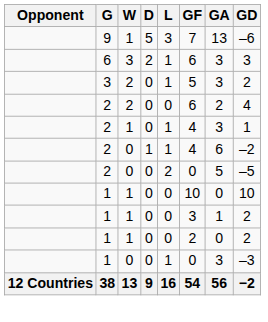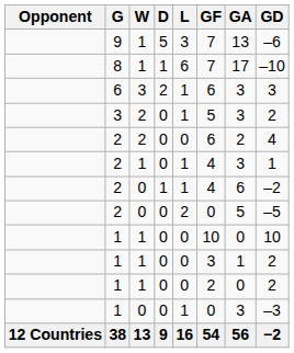 <table class="wikitable sortable" style="text-align:center">
 <tr>
 <th>Opponent</th>
 <th>G</th>
 <th>W</th>
 <th>D</th>
 <th>L</th>
 <th>GF</th>
 <th>GA</th>
 <th>GD</th>
 </tr>
 <tr>
 <td style="text-align:left;"></td>
 <td>9</td>
 <td>1</td>
 <td>5</td>
 <td>3</td>
 <td>7</td>
 <td>13</td>
 <td>–6</td>
+</tr>
+<tr>
+<td style="text-align:left;"></td>
+<td>8</td>
+<td>1</td>
+<td>1</td>
+<td>6</td>
+<td>7</td>
+<td>17</td>
+<td>–10</td>
 </tr>
 <tr>
 <td style="text-align:left;"></td>
 <td>6</td>
 <td>3</td>
 <td>2</td>
 <td>1</td>
 <td>6</td>
 <td>3</td>
 <td>3</td>
 </tr>
 <tr>
 <td style="text-align:left;"></td>
 <td>3</td>
 <td>2</td>
 <td>0</td>
 <td>1</td>
 <td>5</td>
 <td>3</td>
 <td>2</td>
 </tr>
 <tr>
 <td style="text-align:left;"></td>
 <td>2</td>
 <td>2</td>
 <td>0</td>
 <td>0</td>
 <td>6</td>
 <td>2</td>
 <td>4</td>
 </tr>
 <tr>
 <td style="text-align:left;"></td>
 <td>2</td>
 <td>1</td>
 <td>0</td>
 <td>1</td>
 <td>4</td>
 <td>3</td>
 <td>1</td>
 </tr>
 <tr>
 <td style="text-align:left;"></td>
 <td>2</td>
 <td>0</td>
 <td>1</td>
 <td>1</td>
 <td>4</td>
 <td>6</td>
 <td>–2</td>
 </tr>
 <tr>
 <td style="text-align:left;"></td>
 <td>2</td>
 <td>0</td>
 <td>0</td>
 <td>2</td>
 <td>0</td>
 <td>5</td>
 <td>–5</td>
 </tr>
 <tr>
 <td style="text-align:left;"></td>
 <td>1</td>
 <td>1</td>
 <td>0</td>
 <td>0</td>
 <td>10</td>
 <td>0</td>
 <td>10</td>
 </tr>
 <tr>
 <td style="text-align:left;"></td>
 <td>1</td>
 <td>1</td>
 <td>0</td>
 <td>0</td>
 <td>3</td>
 <td>1</td>
 <td>2</td>
 </tr>
 <tr>
 <td style="text-align:left;"></td>
 <td>1</td>
 <td>1</td>
 <td>0</td>
 <td>0</td>
 <td>2</td>
 <td>0</td>
 <td>2</td>
 </tr>
 <tr>
 <td style="text-align:left;"></td>
 <td>1</td>
 <td>0</td>
 <td>0</td>
 <td>1</td>
 <td>0</td>
 <td>3</td>
 <td>–3</td>
 </tr>
 <tr class="sortbottom">
 <th>12 Countries</th>
 <th>38</th>
 <th>13</th>
 <th>9</th>
 <th>16</th>
 <th>54</th>
 <th>56</th>
 <th>−2</th>
 </tr>
 </table>
